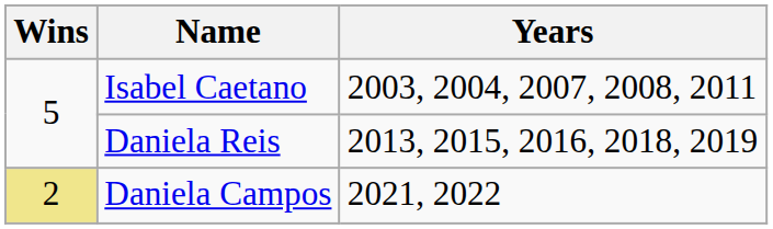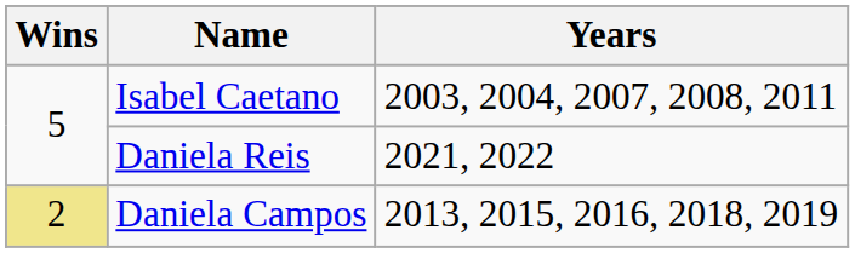 <table class="wikitable">
 <tr>
 <th>Wins</th>
 <th>Name</th>
 <th>Years</th>
 </tr>
 <tr>
 <td align=center rowspan=2>5</td>
 <td><a href='#'>Isabel Caetano</a></td>
 <td align=left>2003, 2004, 2007, 2008, 2011</td>
 </tr>
 <tr>
 <td><a href='#'>Daniela Reis</a></td>
-<td align=left>2013, 2015, 2016, 2018, 2019</td>
+<td align=left>2021, 2022</td>
 </tr>
 <tr>
 <td align=center style="background: khaki;">2</td>
 <td><a href='#'>Daniela Campos</a></td>
-<td align=left>2021, 2022</td>
+<td align=left>2013, 2015, 2016, 2018, 2019</td>
 </tr>
 </table>
